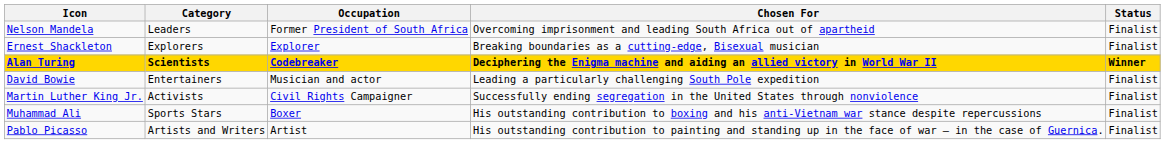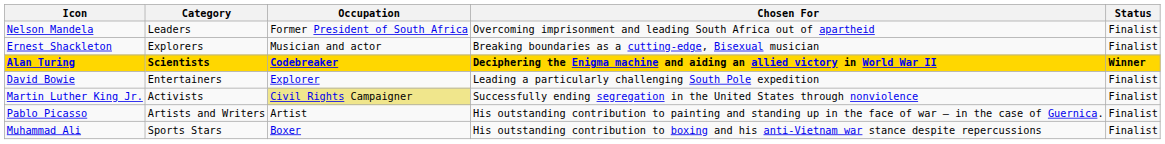 <table class="wikitable">
 <tr>
 <th>Icon</th>
 <th>Category</th>
 <th>Occupation</th>
 <th>Chosen For</th>
 <th>Status</th>
 </tr>
 <tr>
 <td><a href='#'>Nelson Mandela</a></td>
 <td>Leaders</td>
 <td>Former <a href='#'>President of South Africa</a></td>
 <td>Overcoming imprisonment and leading South Africa out of <a href='#'>apartheid</a></td>
 <td>Finalist</td>
 </tr>
 <tr>
 <td><a href='#'>Ernest Shackleton</a></td>
 <td>Explorers</td>
-<td><a href='#'>Explorer</a></td>
+<td>Musician and actor</td>
 <td>Breaking boundaries as a <a href='#'>cutting-edge</a>, <a href='#'>Bisexual</a> musician</td>
 <td>Finalist</td>
 </tr>
 <tr bgcolor="gold">
 <td><strong><a href='#'>Alan Turing</a></strong></td>
 <td><strong>Scientists</strong></td>
 <td><strong><a href='#'>Codebreaker</a></strong></td>
 <td><strong>Deciphering the <a href='#'>Enigma machine</a> and aiding an <a href='#'>allied victory</a> in <a href='#'>World War II</a></strong></td>
 <td><strong>Winner</strong></td>
 </tr>
 <tr>
 <td><a href='#'>David Bowie</a></td>
 <td>Entertainers</td>
-<td>Musician and actor</td>
+<td><a href='#'>Explorer</a></td>
 <td>Leading a particularly challenging <a href='#'>South Pole</a> expedition</td>
 <td>Finalist</td>
 </tr>
 <tr>
 <td><a href='#'>Martin Luther King Jr.</a></td>
 <td>Activists</td>
-<td><a href='#'>Civil Rights</a> Campaigner</td>
+<td style="background: khaki;"><a href='#'>Civil Rights</a> Campaigner</td>
 <td>Successfully ending <a href='#'>segregation</a> in the United States through <a href='#'>nonviolence</a></td>
+<td>Finalist</td>
+</tr>
+<tr>
+<td><a href='#'>Pablo Picasso</a></td>
+<td>Artists and Writers</td>
+<td>Artist</td>
+<td>His outstanding contribution to painting and standing up in the face of war – in the case of <a href='#'>Guernica</a>.</td>
 <td>Finalist</td>
 </tr>
 <tr>
 <td><a href='#'>Muhammad Ali</a></td>
 <td>Sports Stars</td>
 <td><a href='#'>Boxer</a></td>
 <td>His outstanding contribution to <a href='#'>boxing</a> and his <a href='#'>anti-Vietnam war</a> stance despite repercussions</td>
 <td>Finalist</td>
 </tr>
-<tr>
-<td><a href='#'>Pablo Picasso</a></td>
-<td>Artists and Writers</td>
-<td>Artist</td>
-<td>His outstanding contribution to painting and standing up in the face of war – in the case of <a href='#'>Guernica</a>.</td>
-<td>Finalist</td>
-</tr>
 </table>
